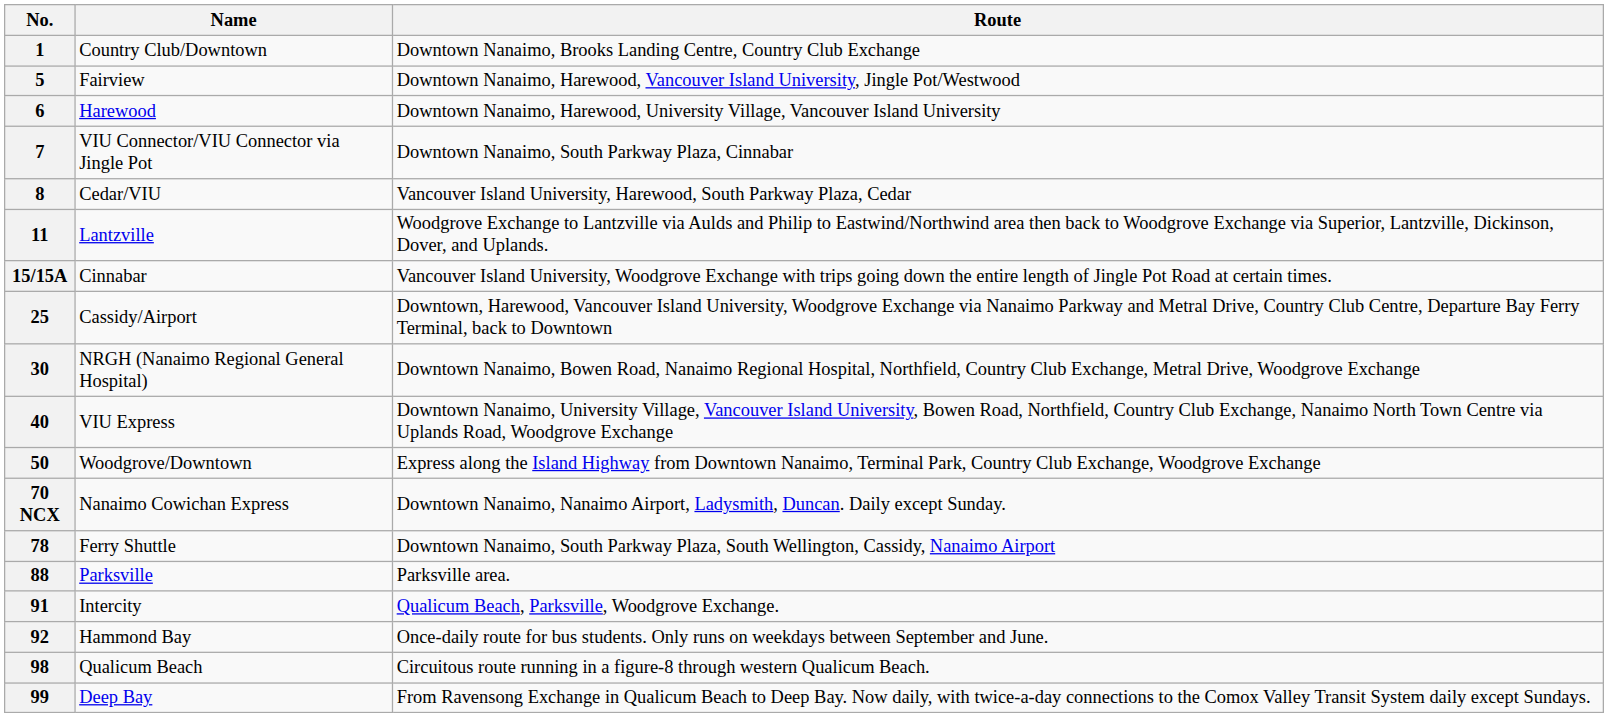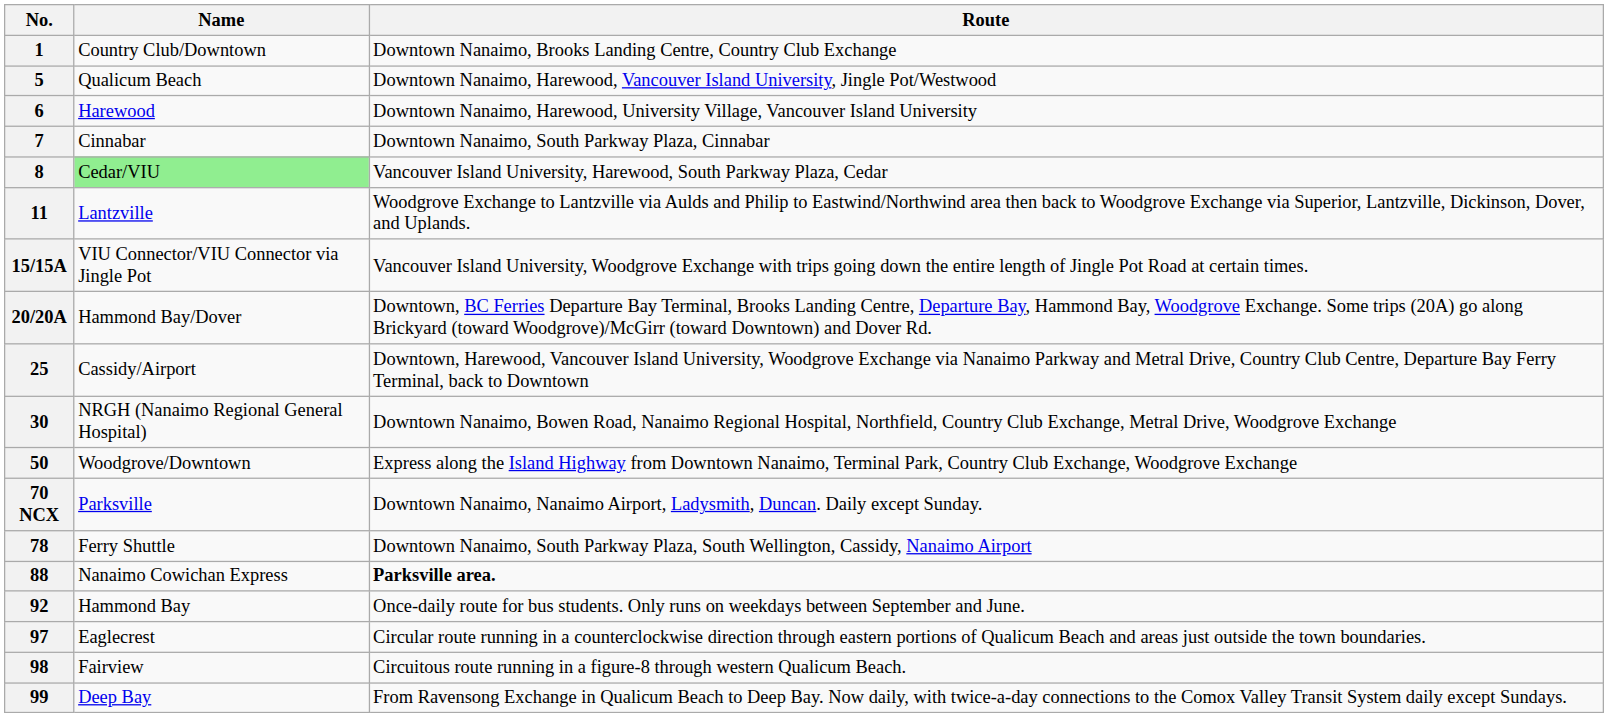 <table style="font-size:90%;border:1px;" class="wikitable">
 <tr>
 <th>No.</th>
 <th>Name</th>
 <th>Route</th>
 </tr>
 <tr>
 <th>1</th>
 <td>Country Club/Downtown</td>
 <td>Downtown Nanaimo, Brooks Landing Centre, Country Club Exchange</td>
 </tr>
 <tr>
 <th>5</th>
-<td>Fairview</td>
+<td>Qualicum Beach</td>
 <td>Downtown Nanaimo, Harewood, <a href='#'>Vancouver Island University</a>, Jingle Pot/Westwood</td>
 </tr>
 <tr>
 <th>6</th>
 <td><a href='#'>Harewood</a></td>
 <td>Downtown Nanaimo, Harewood, University Village, Vancouver Island University</td>
 </tr>
 <tr>
 <th>7</th>
-<td>VIU Connector/VIU Connector via Jingle Pot</td>
+<td>Cinnabar</td>
 <td>Downtown Nanaimo, South Parkway Plaza, Cinnabar</td>
 </tr>
 <tr>
 <th>8</th>
-<td>Cedar/VIU</td>
+<td style="background: lightgreen;">Cedar/VIU</td>
 <td>Vancouver Island University, Harewood, South Parkway Plaza, Cedar</td>
 </tr>
 <tr>
 <th>11</th>
 <td><a href='#'>Lantzville</a></td>
 <td>Woodgrove Exchange to Lantzville via Aulds and Philip to Eastwind/Northwind area then back to Woodgrove Exchange via Superior, Lantzville, Dickinson, Dover, and Uplands.</td>
 </tr>
 <tr>
 <th>15/15A</th>
-<td>Cinnabar</td>
+<td>VIU Connector/VIU Connector via Jingle Pot</td>
 <td>Vancouver Island University, Woodgrove Exchange with trips going down the entire length of Jingle Pot Road at certain times.</td>
+</tr>
+<tr>
+<th>20/20A</th>
+<td>Hammond Bay/Dover</td>
+<td>Downtown, <a href='#'>BC Ferries</a> Departure Bay Terminal, Brooks Landing Centre, <a href='#'>Departure Bay</a>, Hammond Bay, <a href='#'>Woodgrove</a> Exchange. Some trips (20A) go along Brickyard (toward Woodgrove)/McGirr (toward Downtown) and Dover Rd.</td>
 </tr>
 <tr>
 <th>25</th>
 <td>Cassidy/Airport</td>
 <td>Downtown, Harewood, Vancouver Island University, Woodgrove Exchange via Nanaimo Parkway and Metral Drive, Country Club Centre, Departure Bay Ferry Terminal, back to Downtown</td>
 </tr>
 <tr>
 <th>30</th>
 <td>NRGH (Nanaimo Regional General Hospital)</td>
 <td>Downtown Nanaimo, Bowen Road, Nanaimo Regional Hospital, Northfield, Country Club Exchange, Metral Drive, Woodgrove Exchange</td>
 </tr>
 <tr>
-<th>40</th>
-<td>VIU Express</td>
-<td>Downtown Nanaimo, University Village, <a href='#'>Vancouver Island University</a>, Bowen Road, Northfield, Country Club Exchange, Nanaimo North Town Centre via Uplands Road, Woodgrove Exchange</td>
-</tr>
-<tr>
 <th>50</th>
 <td>Woodgrove/Downtown</td>
 <td>Express along the <a href='#'>Island Highway</a> from Downtown Nanaimo, Terminal Park, Country Club Exchange, Woodgrove Exchange</td>
 </tr>
 <tr>
 <th>70 NCX</th>
-<td>Nanaimo Cowichan Express</td>
+<td><a href='#'>Parksville</a></td>
 <td>Downtown Nanaimo, Nanaimo Airport, <a href='#'>Ladysmith</a>, <a href='#'>Duncan</a>. Daily except Sunday.</td>
 </tr>
 <tr>
 <th>78</th>
 <td>Ferry Shuttle</td>
 <td>Downtown Nanaimo, South Parkway Plaza, South Wellington, Cassidy, <a href='#'>Nanaimo Airport</a></td>
 </tr>
 <tr>
 <th>88</th>
-<td><a href='#'>Parksville</a></td>
-<td>Parksville area.</td>
-</tr>
-<tr>
-<th>91</th>
-<td>Intercity</td>
-<td><a href='#'>Qualicum Beach</a>, <a href='#'>Parksville</a>, Woodgrove Exchange.</td>
+<td>Nanaimo Cowichan Express</td>
+<td><strong>Parksville area.</strong></td>
 </tr>
 <tr>
 <th>92</th>
 <td>Hammond Bay</td>
 <td>Once-daily route for bus students. Only runs on weekdays between September and June.</td>
 </tr>
 <tr>
+<th>97</th>
+<td>Eaglecrest</td>
+<td>Circular route running in a counterclockwise direction through eastern portions of Qualicum Beach and areas just outside the town boundaries.</td>
+</tr>
+<tr>
 <th>98</th>
-<td>Qualicum Beach</td>
+<td>Fairview</td>
 <td>Circuitous route running in a figure-8 through western Qualicum Beach.</td>
 </tr>
 <tr>
 <th>99</th>
 <td><a href='#'>Deep Bay</a></td>
 <td>From Ravensong Exchange in Qualicum Beach to Deep Bay. Now daily, with twice-a-day connections to the Comox Valley Transit System daily except Sundays.</td>
 </tr>
 <tr>
 </tr>
 </table>
